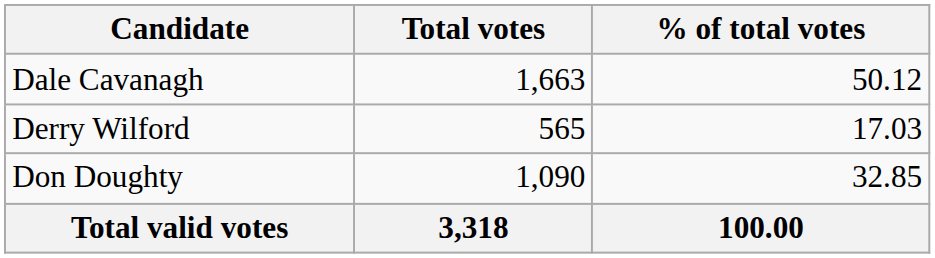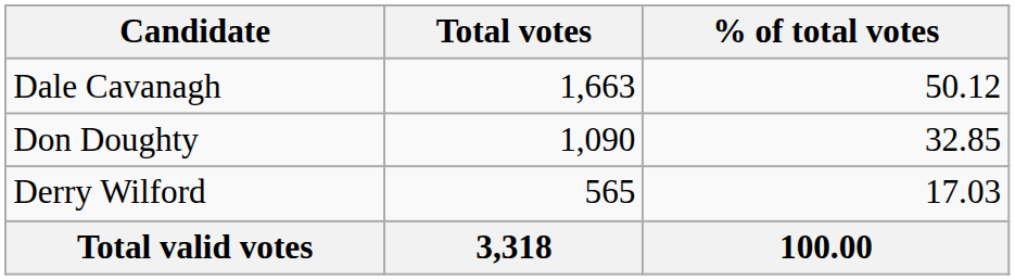 <table style="width:475px;" class="wikitable">
 <tr bgcolor="#EEEEEE">
 <th align="left">Candidate</th>
 <th align="right">Total votes</th>
 <th align="right">% of total votes</th>
 </tr>
 <tr>
 <td align="left">Dale Cavanagh</td>
 <td align="right">1,663</td>
 <td align="right">50.12</td>
 </tr>
 <tr>
+<td align="left">Don Doughty</td>
+<td align="right">1,090</td>
+<td align="right">32.85</td>
+</tr>
+<tr>
 <td align="left">Derry Wilford</td>
 <td align="right">565</td>
 <td align="right">17.03</td>
-</tr>
-<tr>
-<td align="left">Don Doughty</td>
-<td align="right">1,090</td>
-<td align="right">32.85</td>
 </tr>
 <tr bgcolor="#EEEEEE">
 <th align="left">Total valid votes</th>
 <th align="right">3,318</th>
 <th align="right">100.00</th>
 </tr>
 </table>
